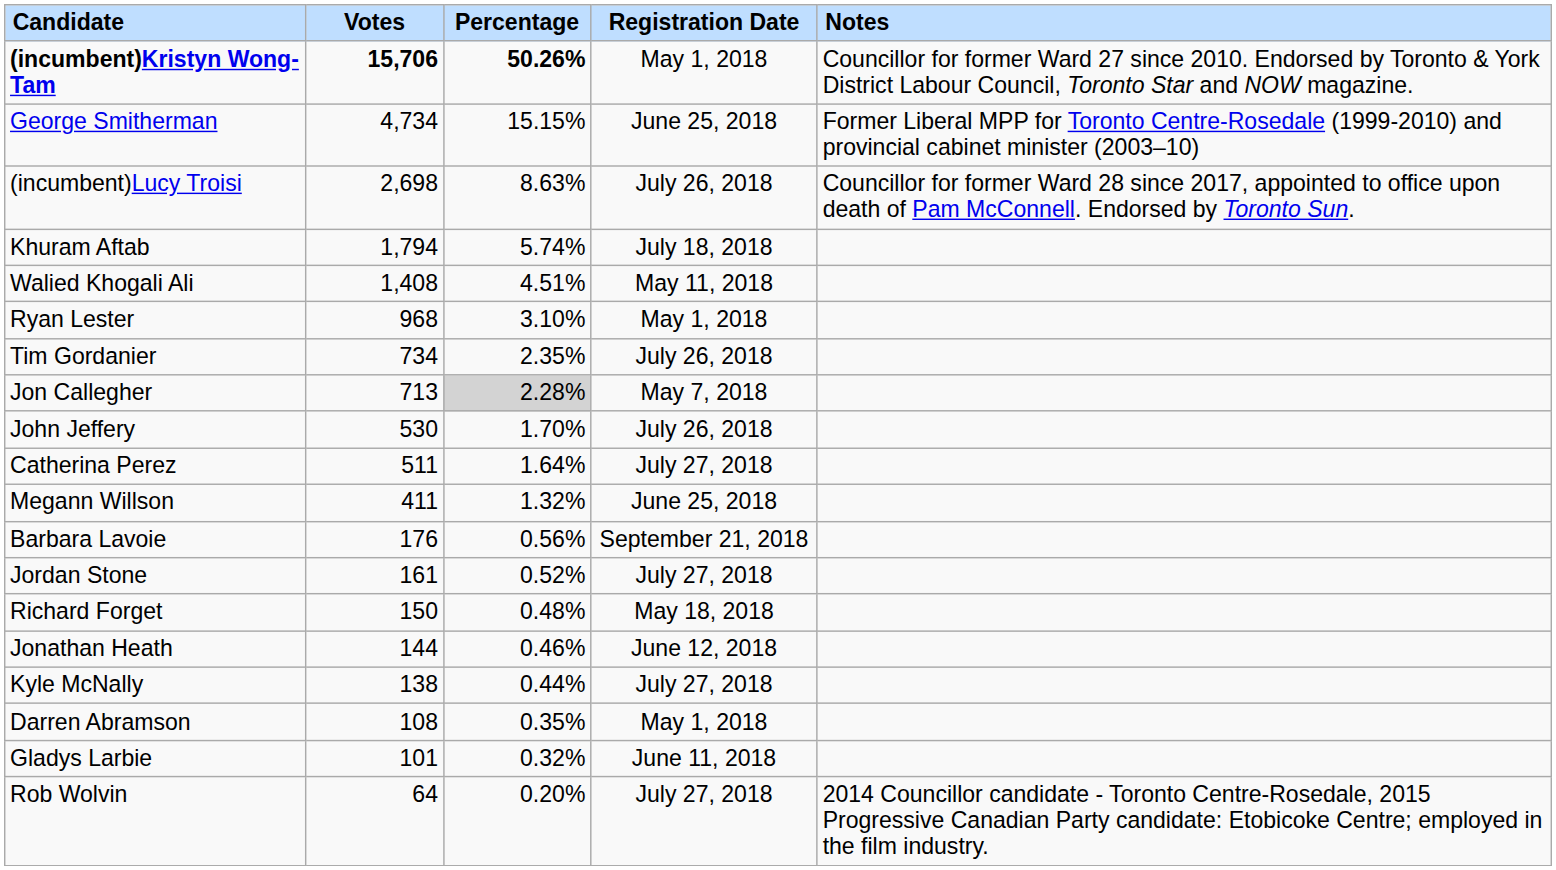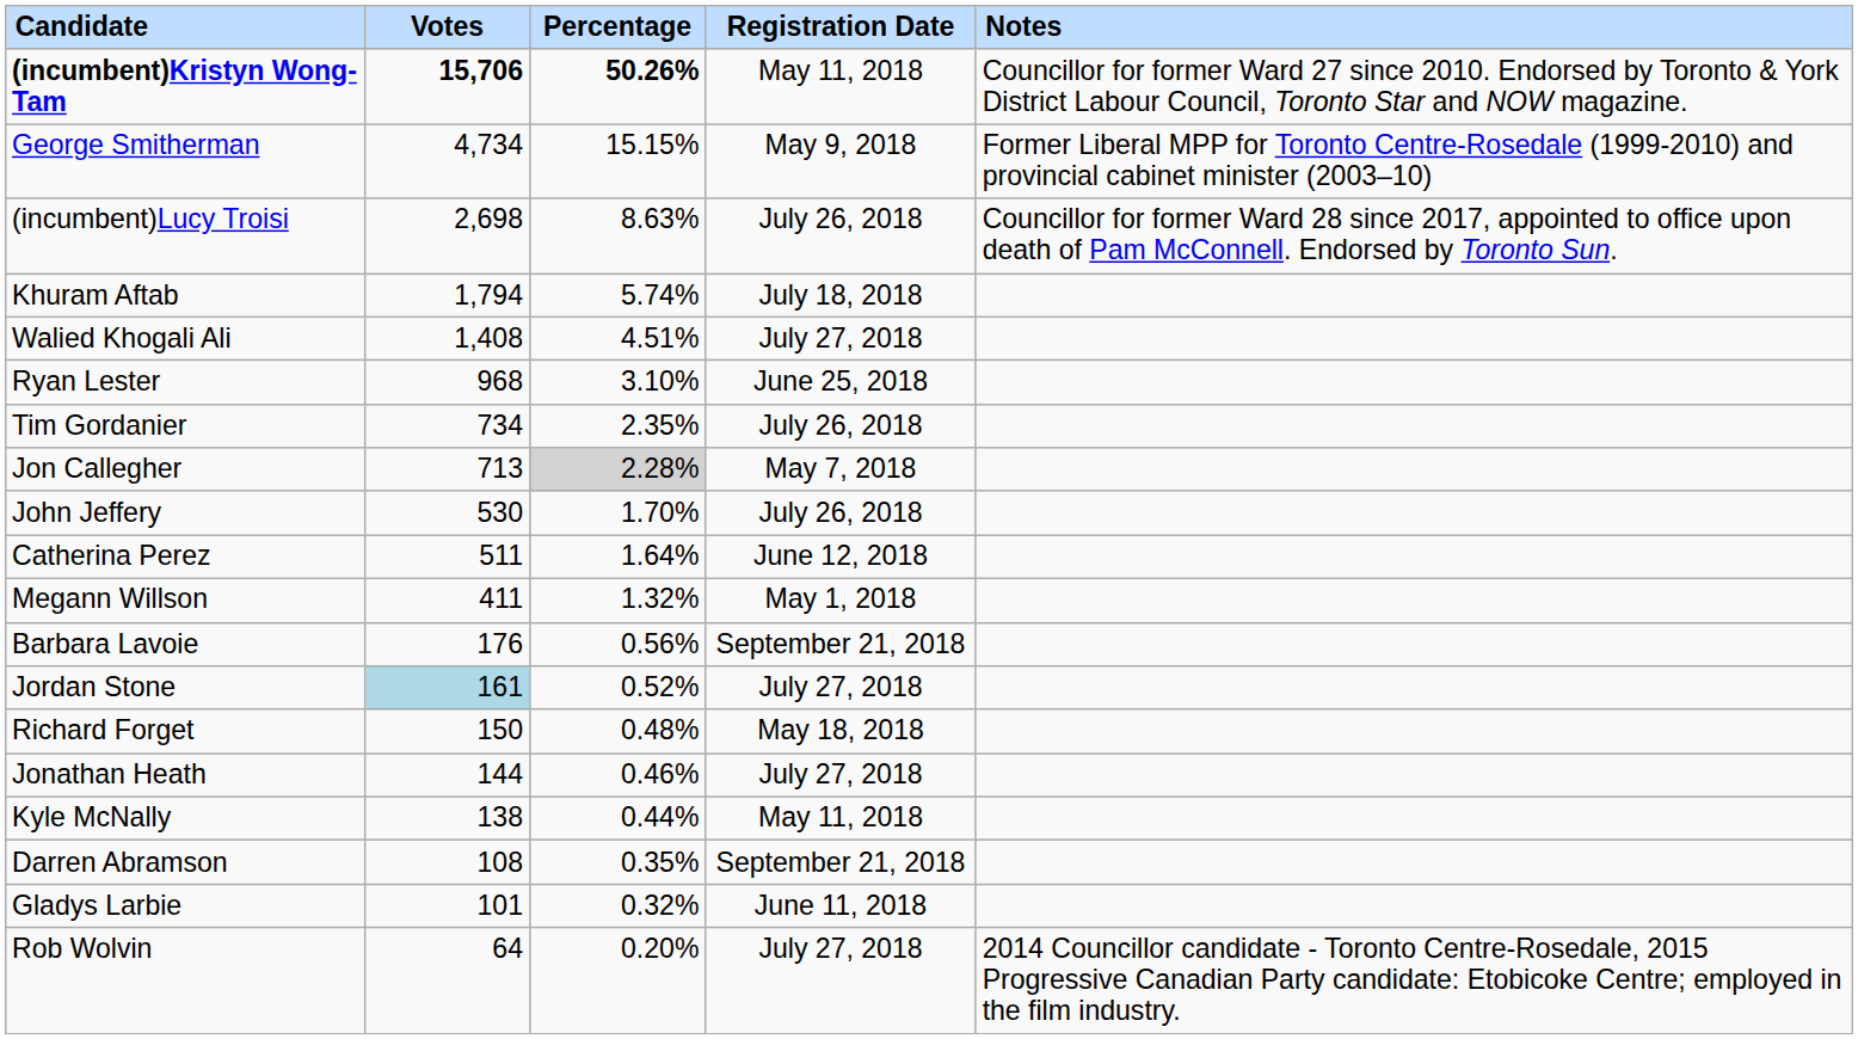 <table class="sortable wikitable">
 <tr>
 <th scope="col" style="background-color:#bfdeff;width:200px;text-align:left;padding-left:5px;">Candidate</th>
 <th scope="col" style="background-color:#bfdeff;width:88px;">Votes</th>
 <th scope="col" style="background-color:#bfdeff;width:95px;">Percentage</th>
 <th scope="col" style="background-color:#bfdeff;width:150px;">Registration Date</th>
 <th scope="col" style="background-color:#bfdeff;width:500px;text-align:left;padding-left:5px;">Notes</th>
 </tr>
 <tr>
 <td valign="top"><strong>(incumbent)<a href='#'>Kristyn Wong-Tam</a></strong></td>
 <td valign="top" align="right"><strong>15,706</strong></td>
 <td valign="top" align="right"><strong>50.26%</strong></td>
-<td valign="top" align="center">May 1, 2018</td>
+<td valign="top" align="center">May 11, 2018</td>
 <td>Councillor for former Ward 27 since 2010. Endorsed by Toronto & York District Labour Council, <em>Toronto Star</em> and <em>NOW</em> magazine.</td>
 </tr>
 <tr>
 <td valign="top"><a href='#'>George Smitherman</a></td>
 <td valign="top" align="right">4,734</td>
 <td valign="top" align="right">15.15%</td>
-<td valign="top" align="center">June 25, 2018</td>
+<td valign="top" align="center">May 9, 2018</td>
 <td>Former Liberal MPP for <a href='#'>Toronto Centre-Rosedale</a> (1999-2010) and provincial cabinet minister (2003–10)</td>
 </tr>
 <tr>
 <td valign="top">(incumbent)<a href='#'>Lucy Troisi</a></td>
 <td valign="top" align="right">2,698</td>
 <td valign="top" align="right">8.63%</td>
 <td valign="top" align="center">July 26, 2018</td>
 <td>Councillor for former Ward 28 since 2017, appointed to office upon death of <a href='#'>Pam McConnell</a>. Endorsed by <em><a href='#'>Toronto Sun</a></em>.</td>
 </tr>
 <tr>
 <td valign="top">Khuram Aftab</td>
 <td valign="top" align="right">1,794</td>
 <td valign="top" align="right">5.74%</td>
 <td valign="top" align="center">July 18, 2018</td>
 <td></td>
 </tr>
 <tr>
 <td valign="top">Walied Khogali Ali</td>
 <td valign="top" align="right">1,408</td>
 <td valign="top" align="right">4.51%</td>
-<td valign="top" align="center">May 11, 2018</td>
+<td valign="top" align="center">July 27, 2018</td>
 <td></td>
 </tr>
 <tr>
 <td valign="top">Ryan Lester</td>
 <td valign="top" align="right">968</td>
 <td valign="top" align="right">3.10%</td>
-<td valign="top" align="center">May 1, 2018</td>
+<td valign="top" align="center">June 25, 2018</td>
 <td></td>
 </tr>
 <tr>
 <td valign="top">Tim Gordanier</td>
 <td valign="top" align="right">734</td>
 <td valign="top" align="right">2.35%</td>
 <td valign="top" align="center">July 26, 2018</td>
 <td></td>
 </tr>
 <tr>
 <td valign="top">Jon Callegher</td>
 <td valign="top" align="right">713</td>
 <td valign="top" align="right" style="background: lightgrey;">2.28%</td>
 <td valign="top" align="center">May 7, 2018</td>
 <td></td>
 </tr>
 <tr>
 <td valign="top">John Jeffery</td>
 <td valign="top" align="right">530</td>
 <td valign="top" align="right">1.70%</td>
 <td valign="top" align="center">July 26, 2018</td>
 <td></td>
 </tr>
 <tr>
 <td valign="top">Catherina Perez</td>
 <td valign="top" align="right">511</td>
 <td valign="top" align="right">1.64%</td>
-<td valign="top" align="center">July 27, 2018</td>
+<td valign="top" align="center">June 12, 2018</td>
 <td></td>
 </tr>
 <tr>
 <td valign="top">Megann Willson</td>
 <td valign="top" align="right">411</td>
 <td valign="top" align="right">1.32%</td>
-<td valign="top" align="center">June 25, 2018</td>
+<td valign="top" align="center">May 1, 2018</td>
 <td></td>
 </tr>
 <tr>
 <td valign="top">Barbara Lavoie</td>
 <td valign="top" align="right">176</td>
 <td valign="top" align="right">0.56%</td>
 <td valign="top" align="center">September 21, 2018</td>
 <td></td>
 </tr>
 <tr>
 <td valign="top">Jordan Stone</td>
-<td valign="top" align="right">161</td>
+<td valign="top" align="right" style="background: lightblue;">161</td>
 <td valign="top" align="right">0.52%</td>
 <td valign="top" align="center">July 27, 2018</td>
 <td></td>
 </tr>
 <tr>
 <td valign="top">Richard Forget</td>
 <td valign="top" align="right">150</td>
 <td valign="top" align="right">0.48%</td>
 <td valign="top" align="center">May 18, 2018</td>
 <td></td>
 </tr>
 <tr>
 <td valign="top">Jonathan Heath</td>
 <td valign="top" align="right">144</td>
 <td valign="top" align="right">0.46%</td>
-<td valign="top" align="center">June 12, 2018</td>
+<td valign="top" align="center">July 27, 2018</td>
 <td></td>
 </tr>
 <tr>
 <td valign="top">Kyle McNally</td>
 <td valign="top" align="right">138</td>
 <td valign="top" align="right">0.44%</td>
-<td valign="top" align="center">July 27, 2018</td>
+<td valign="top" align="center">May 11, 2018</td>
 <td></td>
 </tr>
 <tr>
 <td valign="top">Darren Abramson</td>
 <td valign="top" align="right">108</td>
 <td valign="top" align="right">0.35%</td>
-<td valign="top" align="center">May 1, 2018</td>
+<td valign="top" align="center">September 21, 2018</td>
 <td></td>
 </tr>
 <tr>
 <td valign="top">Gladys Larbie</td>
 <td valign="top" align="right">101</td>
 <td valign="top" align="right">0.32%</td>
 <td valign="top" align="center">June 11, 2018</td>
 <td></td>
 </tr>
 <tr>
 <td valign="top">Rob Wolvin</td>
 <td valign="top" align="right">64</td>
 <td valign="top" align="right">0.20%</td>
 <td valign="top" align="center">July 27, 2018</td>
 <td>2014 Councillor candidate - Toronto Centre-Rosedale, 2015 Progressive Canadian Party candidate: Etobicoke Centre; employed in the film industry.</td>
 </tr>
 <tr>
 </tr>
 </table>
